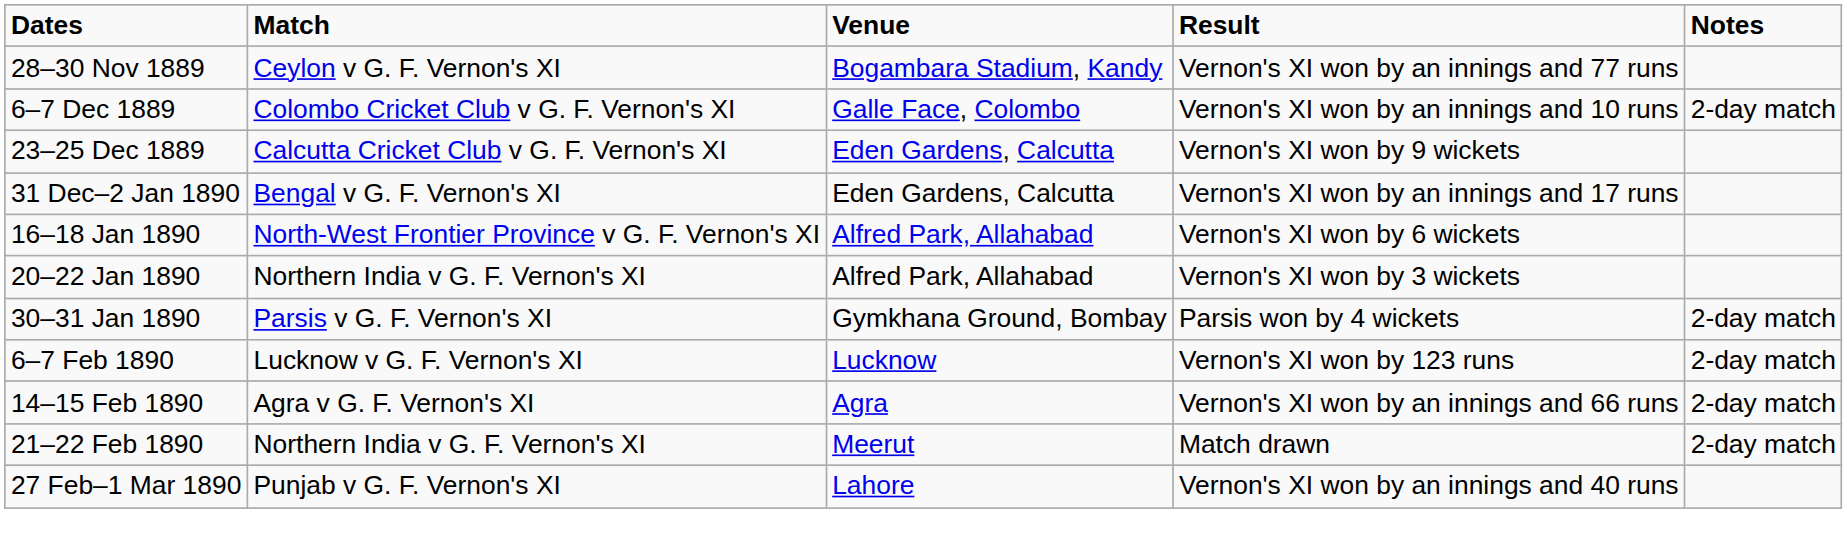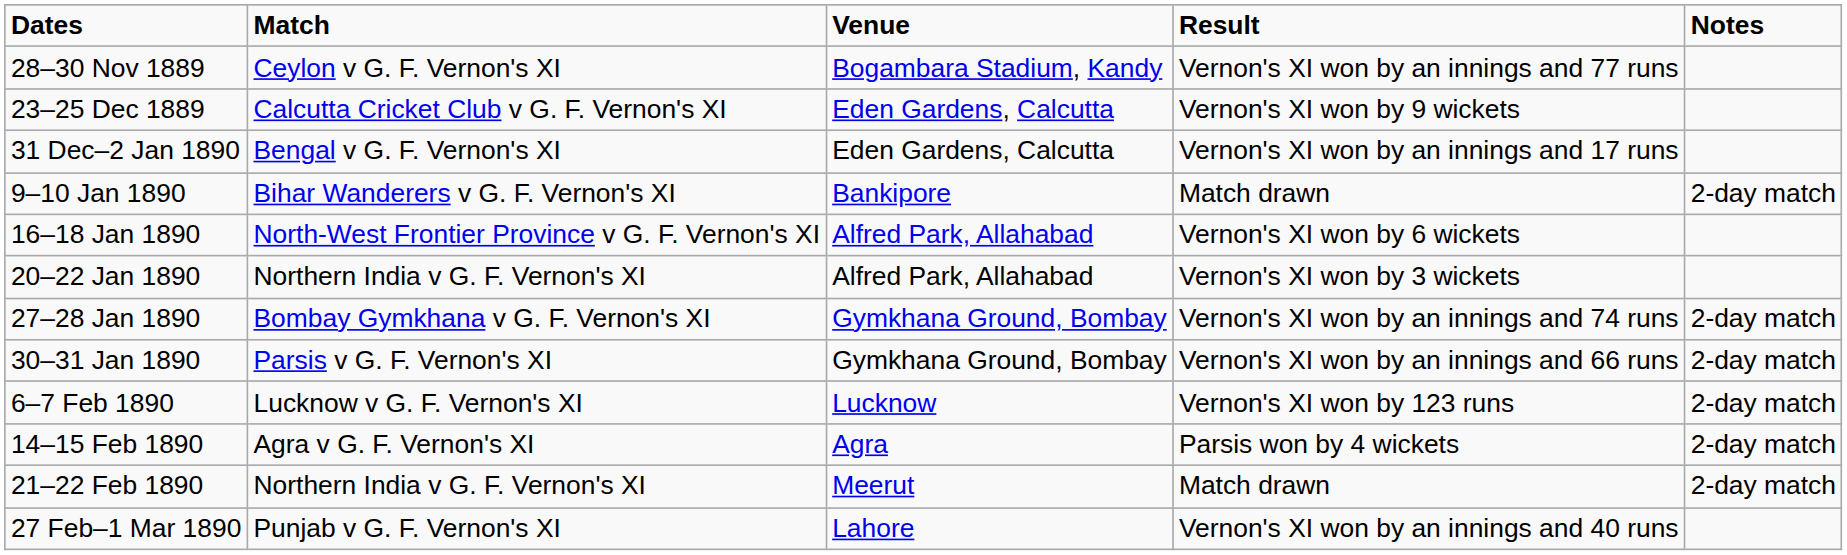 <table class="wikitable" style="text-align: left">
 <tr>
 <td><strong>Dates</strong></td>
 <td><strong>Match</strong></td>
 <td><strong>Venue</strong></td>
 <td><strong>Result</strong></td>
 <td><strong>Notes</strong></td>
 </tr>
 <tr>
 <td>28–30 Nov 1889</td>
 <td><a href='#'>Ceylon</a> v G. F. Vernon's XI</td>
 <td><a href='#'>Bogambara Stadium</a>, <a href='#'>Kandy</a></td>
 <td>Vernon's XI won by an innings and 77 runs</td>
 <td></td>
 </tr>
 <tr>
-<td>6–7 Dec 1889</td>
-<td><a href='#'>Colombo Cricket Club</a> v G. F. Vernon's XI</td>
-<td><a href='#'>Galle Face</a>, <a href='#'>Colombo</a></td>
-<td>Vernon's XI won by an innings and 10 runs</td>
-<td>2-day match </td>
-</tr>
-<tr>
 <td>23–25 Dec 1889</td>
 <td><a href='#'>Calcutta Cricket Club</a> v G. F. Vernon's XI</td>
 <td><a href='#'>Eden Gardens</a>, <a href='#'>Calcutta</a></td>
 <td>Vernon's XI won by 9 wickets</td>
 <td></td>
 </tr>
 <tr>
 <td>31 Dec–2 Jan 1890</td>
 <td><a href='#'>Bengal</a> v G. F. Vernon's XI</td>
 <td>Eden Gardens, Calcutta</td>
 <td>Vernon's XI won by an innings and 17 runs</td>
 <td></td>
+</tr>
+<tr>
+<td>9–10 Jan 1890</td>
+<td><a href='#'>Bihar Wanderers</a> v G. F. Vernon's XI</td>
+<td><a href='#'>Bankipore</a></td>
+<td>Match drawn</td>
+<td>2-day match </td>
 </tr>
 <tr>
 <td>16–18 Jan 1890</td>
 <td><a href='#'>North-West Frontier Province</a> v G. F. Vernon's XI</td>
 <td><a href='#'>Alfred Park, Allahabad</a></td>
 <td>Vernon's XI won by 6 wickets</td>
 <td></td>
 </tr>
 <tr>
 <td>20–22 Jan 1890</td>
 <td>Northern India v G. F. Vernon's XI</td>
 <td>Alfred Park, Allahabad</td>
 <td>Vernon's XI won by 3 wickets</td>
 <td></td>
 </tr>
 <tr>
+<td>27–28 Jan 1890</td>
+<td><a href='#'>Bombay Gymkhana</a> v G. F. Vernon's XI</td>
+<td><a href='#'>Gymkhana Ground, Bombay</a></td>
+<td>Vernon's XI won by an innings and 74 runs</td>
+<td>2-day match </td>
+</tr>
+<tr>
 <td>30–31 Jan 1890</td>
 <td><a href='#'>Parsis</a> v G. F. Vernon's XI</td>
 <td>Gymkhana Ground, Bombay</td>
-<td>Parsis won by 4 wickets</td>
+<td>Vernon's XI won by an innings and 66 runs</td>
 <td>2-day match </td>
 </tr>
 <tr>
 <td>6–7 Feb 1890</td>
 <td>Lucknow v G. F. Vernon's XI</td>
 <td><a href='#'>Lucknow</a></td>
 <td>Vernon's XI won by 123 runs</td>
 <td>2-day match </td>
 </tr>
 <tr>
 <td>14–15 Feb 1890</td>
 <td>Agra v G. F. Vernon's XI</td>
 <td><a href='#'>Agra</a></td>
-<td>Vernon's XI won by an innings and 66 runs</td>
+<td>Parsis won by 4 wickets</td>
 <td>2-day match </td>
 </tr>
 <tr>
 <td>21–22 Feb 1890</td>
 <td>Northern India v G. F. Vernon's XI</td>
 <td><a href='#'>Meerut</a></td>
 <td>Match drawn</td>
 <td>2-day match </td>
 </tr>
 <tr>
 <td>27 Feb–1 Mar 1890</td>
 <td>Punjab v G. F. Vernon's XI</td>
 <td><a href='#'>Lahore</a></td>
 <td>Vernon's XI won by an innings and 40 runs</td>
 <td></td>
 </tr>
 </table>
